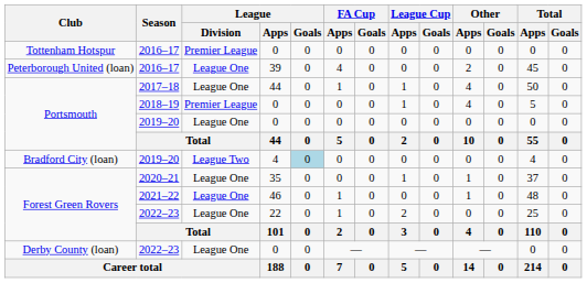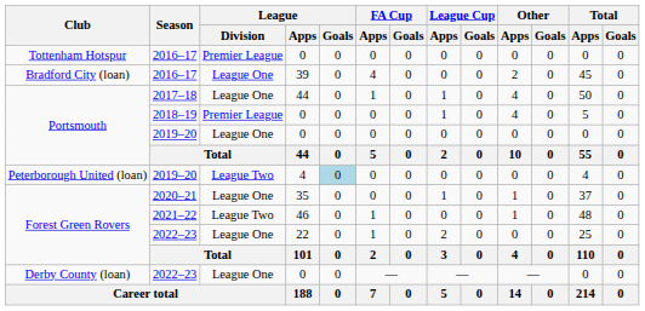 <table class=wikitable style="text-align: center">
 <tr>
 <th rowspan=2>Club</th>
 <th rowspan=2>Season</th>
 <th colspan=3>League</th>
 <th colspan=2><a href='#'>FA Cup</a></th>
 <th colspan=2><a href='#'>League Cup</a></th>
 <th colspan=2>Other</th>
 <th colspan=2>Total</th>
 </tr>
 <tr>
 <th>Division</th>
 <th>Apps</th>
 <th>Goals</th>
 <th>Apps</th>
 <th>Goals</th>
 <th>Apps</th>
 <th>Goals</th>
 <th>Apps</th>
 <th>Goals</th>
 <th>Apps</th>
 <th>Goals</th>
 </tr>
 <tr>
 <td><a href='#'>Tottenham Hotspur</a></td>
 <td><a href='#'>2016–17</a></td>
 <td><a href='#'>Premier League</a></td>
 <td>0</td>
 <td>0</td>
 <td>0</td>
 <td>0</td>
 <td>0</td>
 <td>0</td>
 <td>0</td>
 <td>0</td>
 <td>0</td>
 <td>0</td>
 </tr>
 <tr>
-<td><a href='#'>Peterborough United</a> (loan)</td>
+<td><a href='#'>Bradford City</a> (loan)</td>
 <td><a href='#'>2016–17</a></td>
 <td><a href='#'>League One</a></td>
 <td>39</td>
 <td>0</td>
 <td>4</td>
 <td>0</td>
 <td>0</td>
 <td>0</td>
 <td>2</td>
 <td>0</td>
 <td>45</td>
 <td>0</td>
 </tr>
 <tr>
 <td rowspan=4><a href='#'>Portsmouth</a></td>
 <td><a href='#'>2017–18</a></td>
 <td>League One</td>
 <td>44</td>
 <td>0</td>
 <td>1</td>
 <td>0</td>
 <td>1</td>
 <td>0</td>
 <td>4</td>
 <td>0</td>
 <td>50</td>
 <td>0</td>
 </tr>
 <tr>
 <td><a href='#'>2018–19</a></td>
 <td><a href='#'>Premier League</a></td>
 <td>0</td>
 <td>0</td>
 <td>0</td>
 <td>0</td>
 <td>1</td>
 <td>0</td>
 <td>4</td>
 <td>0</td>
 <td>5</td>
 <td>0</td>
 </tr>
 <tr>
 <td><a href='#'>2019–20</a></td>
 <td>League One</td>
 <td>0</td>
 <td>0</td>
 <td>0</td>
 <td>0</td>
 <td>0</td>
 <td>0</td>
 <td>0</td>
 <td>0</td>
 <td>0</td>
 <td>0</td>
 </tr>
 <tr>
 <th colspan=2>Total</th>
 <th>44</th>
 <th>0</th>
 <th>5</th>
 <th>0</th>
 <th>2</th>
 <th>0</th>
 <th>10</th>
 <th>0</th>
 <th>55</th>
 <th>0</th>
 </tr>
 <tr>
-<td><a href='#'>Bradford City</a> (loan)</td>
+<td><a href='#'>Peterborough United</a> (loan)</td>
 <td><a href='#'>2019–20</a></td>
 <td><a href='#'>League Two</a></td>
 <td>4</td>
 <td style="background: lightblue;">0</td>
 <td>0</td>
 <td>0</td>
 <td>0</td>
 <td>0</td>
 <td>0</td>
 <td>0</td>
 <td>4</td>
 <td>0</td>
 </tr>
 <tr>
 <td rowspan=4><a href='#'>Forest Green Rovers</a></td>
 <td><a href='#'>2020–21</a></td>
 <td>League One</td>
 <td>35</td>
 <td>0</td>
 <td>0</td>
 <td>0</td>
 <td>1</td>
 <td>0</td>
 <td>1</td>
 <td>0</td>
 <td>37</td>
 <td>0</td>
 </tr>
 <tr>
 <td><a href='#'>2021–22</a></td>
-<td><a href='#'>League One</a></td>
+<td>League Two</td>
 <td>46</td>
 <td>0</td>
 <td>1</td>
 <td>0</td>
 <td>0</td>
 <td>0</td>
 <td>1</td>
 <td>0</td>
 <td>48</td>
 <td>0</td>
 </tr>
 <tr>
 <td><a href='#'>2022–23</a></td>
 <td>League One</td>
 <td>22</td>
 <td>0</td>
 <td>1</td>
 <td>0</td>
 <td>2</td>
 <td>0</td>
 <td>0</td>
 <td>0</td>
 <td>25</td>
 <td>0</td>
 </tr>
 <tr>
 <th colspan=2>Total</th>
 <th>101</th>
 <th>0</th>
 <th>2</th>
 <th>0</th>
 <th>3</th>
 <th>0</th>
 <th>4</th>
 <th>0</th>
 <th>110</th>
 <th>0</th>
 </tr>
 <tr>
 <td><a href='#'>Derby County</a> (loan)</td>
 <td><a href='#'>2022–23</a></td>
 <td>League One</td>
 <td>0</td>
 <td>0</td>
 <td colspan=2>—</td>
 <td colspan=2>—</td>
 <td colspan=2>—</td>
 <td>0</td>
 <td>0</td>
 </tr>
 <tr>
 <th colspan=3>Career total</th>
 <th>188</th>
 <th>0</th>
 <th>7</th>
 <th>0</th>
 <th>5</th>
 <th>0</th>
 <th>14</th>
 <th>0</th>
 <th>214</th>
 <th>0</th>
 </tr>
 </table>
